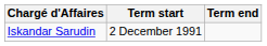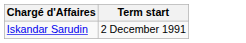 <table class=wikitable>
 <tr>
 <th>Chargé d'Affaires</th>
 <th>Term start</th>
-<th>Term end</th>
 </tr>
 <tr>
 <td><a href='#'>Iskandar Sarudin</a></td>
 <td>2 December 1991</td>
-<td></td>
 </tr>
 </table>
